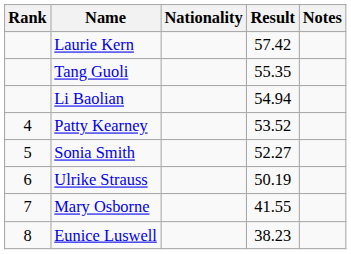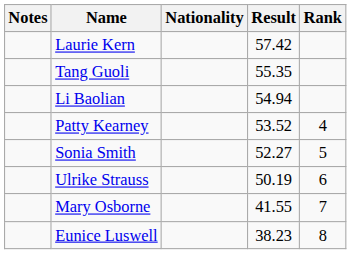 <table class="wikitable sortable" style="text-align:center;font-size:95%">
 <tr>
-<th>Rank</th>
+<th>Notes</th>
 <th>Name</th>
 <th>Nationality</th>
 <th>Result</th>
-<th>Notes</th>
+<th>Rank</th>
 </tr>
 <tr>
 <td></td>
 <td align=left><a href='#'>Laurie Kern</a></td>
 <td align=left></td>
 <td>57.42</td>
 <td></td>
 </tr>
 <tr>
 <td></td>
 <td align=left><a href='#'>Tang Guoli</a></td>
 <td align=left></td>
 <td>55.35</td>
 <td></td>
 </tr>
 <tr>
 <td></td>
 <td align=left><a href='#'>Li Baolian</a></td>
 <td align=left></td>
 <td>54.94</td>
 <td></td>
 </tr>
 <tr>
-<td>4</td>
+<td></td>
 <td align=left><a href='#'>Patty Kearney</a></td>
 <td align=left></td>
 <td>53.52</td>
-<td></td>
+<td>4</td>
 </tr>
 <tr>
-<td>5</td>
+<td></td>
 <td align=left><a href='#'>Sonia Smith</a></td>
 <td align=left></td>
 <td>52.27</td>
-<td></td>
+<td>5</td>
 </tr>
 <tr>
-<td>6</td>
+<td></td>
 <td align=left><a href='#'>Ulrike Strauss</a></td>
 <td align=left></td>
 <td>50.19</td>
-<td></td>
+<td>6</td>
 </tr>
 <tr>
-<td>7</td>
+<td></td>
 <td align=left><a href='#'>Mary Osborne</a></td>
 <td align=left></td>
 <td>41.55</td>
-<td></td>
+<td>7</td>
 </tr>
 <tr>
-<td>8</td>
+<td></td>
 <td align=left><a href='#'>Eunice Luswell</a></td>
 <td align=left></td>
 <td>38.23</td>
-<td></td>
+<td>8</td>
 </tr>
 </table>
